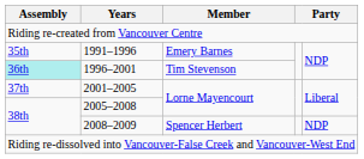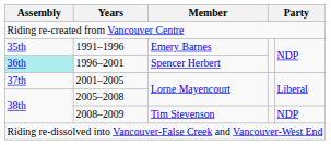 <table class="wikitable">
 <tr>
 <th>Assembly</th>
 <th>Years</th>
 <th>Member</th>
 <th colspan="2">Party</th>
 </tr>
 <tr>
 <td colspan="5">Riding re-created from <a href='#'>Vancouver Centre</a></td>
 </tr>
 <tr>
 <td><a href='#'>35th</a></td>
 <td>1991–1996</td>
 <td><a href='#'>Emery Barnes</a></td>
 <td rowspan=2 ></td>
 <td rowspan=2><a href='#'>NDP</a></td>
 </tr>
 <tr>
 <td style="background: paleturquoise;"><a href='#'>36th</a></td>
 <td>1996–2001</td>
-<td><a href='#'>Tim Stevenson</a></td>
+<td><a href='#'>Spencer Herbert</a></td>
 </tr>
 <tr>
 <td><a href='#'>37th</a></td>
 <td>2001–2005</td>
 <td rowspan=2><a href='#'>Lorne Mayencourt</a></td>
 <td rowspan="2" ></td>
 <td rowspan="2"><a href='#'>Liberal</a></td>
 </tr>
 <tr>
 <td rowspan=2><a href='#'>38th</a></td>
 <td>2005–2008</td>
 </tr>
 <tr>
 <td>2008–2009</td>
-<td><a href='#'>Spencer Herbert</a></td>
+<td><a href='#'>Tim Stevenson</a></td>
 <td></td>
 <td><a href='#'>NDP</a></td>
 </tr>
 <tr>
 <td colspan=5>Riding re-dissolved into <a href='#'>Vancouver-False Creek</a> and <a href='#'>Vancouver-West End</a></td>
 </tr>
 </table>
